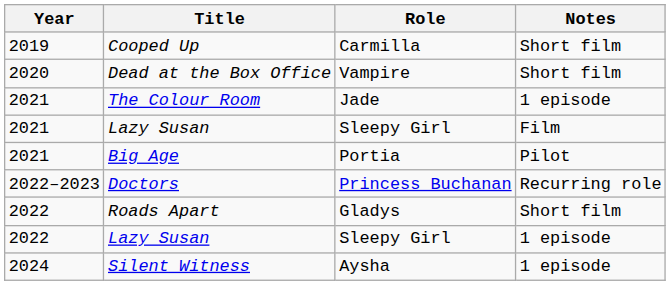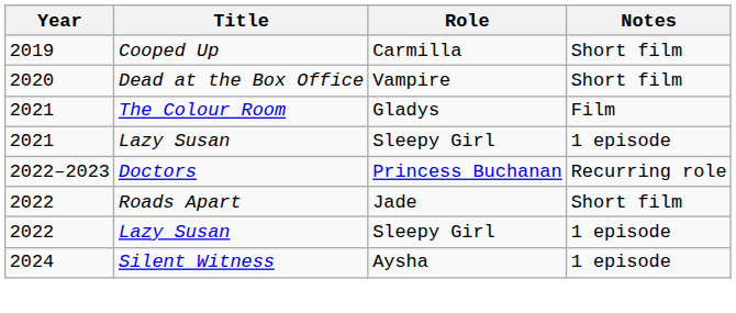 <table class="wikitable sortable">
 <tr>
 <th>Year</th>
 <th>Title</th>
 <th>Role</th>
 <th>Notes</th>
 </tr>
 <tr>
 <td>2019</td>
 <td><em>Cooped Up</em></td>
 <td>Carmilla</td>
 <td>Short film</td>
 </tr>
 <tr>
 <td>2020</td>
 <td><em>Dead at the Box Office</em></td>
 <td>Vampire</td>
 <td>Short film</td>
 </tr>
 <tr>
 <td>2021</td>
 <td><em><a href='#'>The Colour Room</a></em></td>
-<td>Jade</td>
-<td>1 episode</td>
+<td>Gladys</td>
+<td>Film</td>
 </tr>
 <tr>
 <td>2021</td>
 <td><em>Lazy Susan</em></td>
 <td>Sleepy Girl</td>
-<td>Film</td>
-</tr>
-<tr>
-<td>2021</td>
-<td><em><a href='#'>Big Age</a></em></td>
-<td>Portia</td>
-<td>Pilot</td>
+<td>1 episode</td>
 </tr>
 <tr>
 <td>2022–2023</td>
 <td><em><a href='#'>Doctors</a></em></td>
 <td><a href='#'>Princess Buchanan</a></td>
 <td>Recurring role</td>
 </tr>
 <tr>
 <td>2022</td>
 <td><em>Roads Apart</em></td>
-<td>Gladys</td>
+<td>Jade</td>
 <td>Short film</td>
 </tr>
 <tr>
 <td>2022</td>
 <td><em><a href='#'>Lazy Susan</a></em></td>
 <td>Sleepy Girl</td>
 <td>1 episode</td>
 </tr>
 <tr>
 <td>2024</td>
 <td><em><a href='#'>Silent Witness</a></em></td>
 <td>Aysha</td>
 <td>1 episode</td>
 </tr>
 </table>
